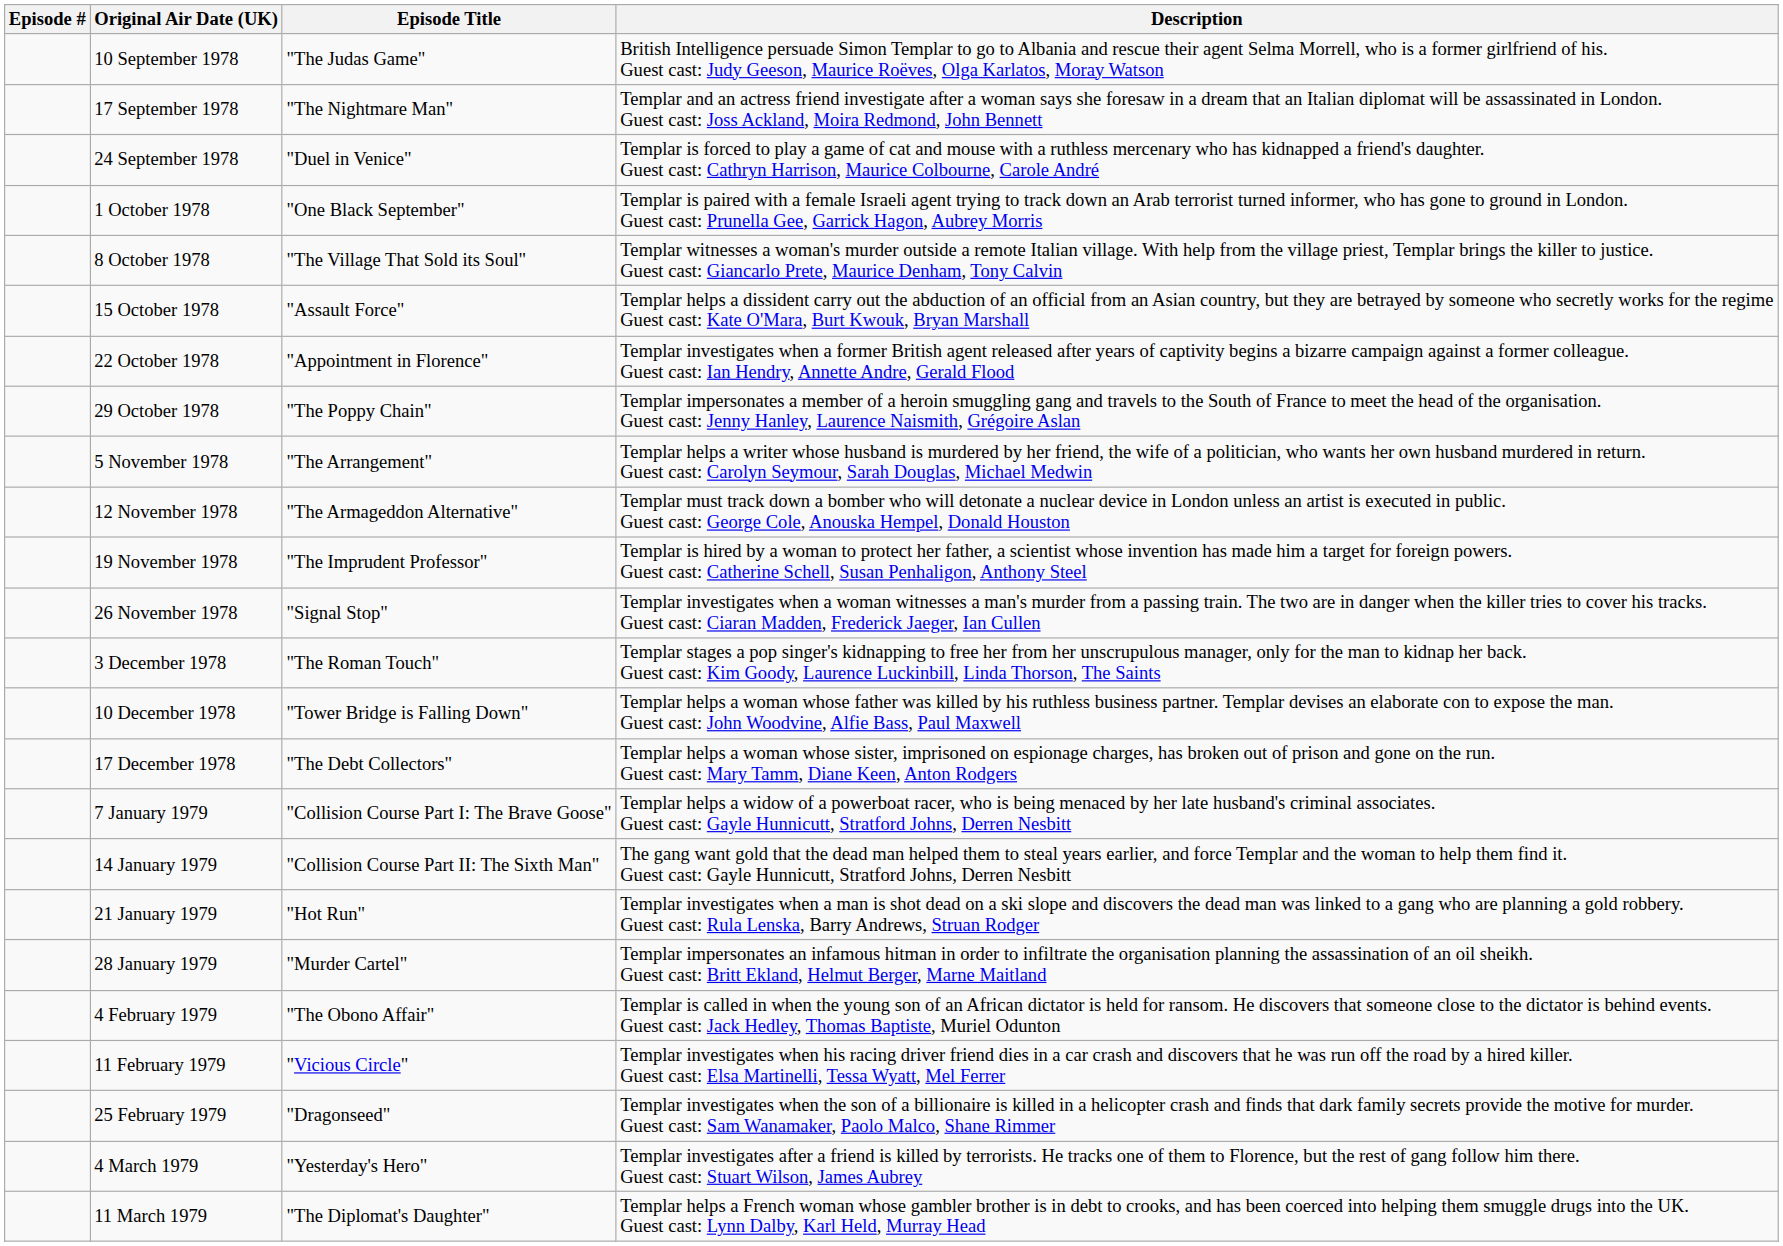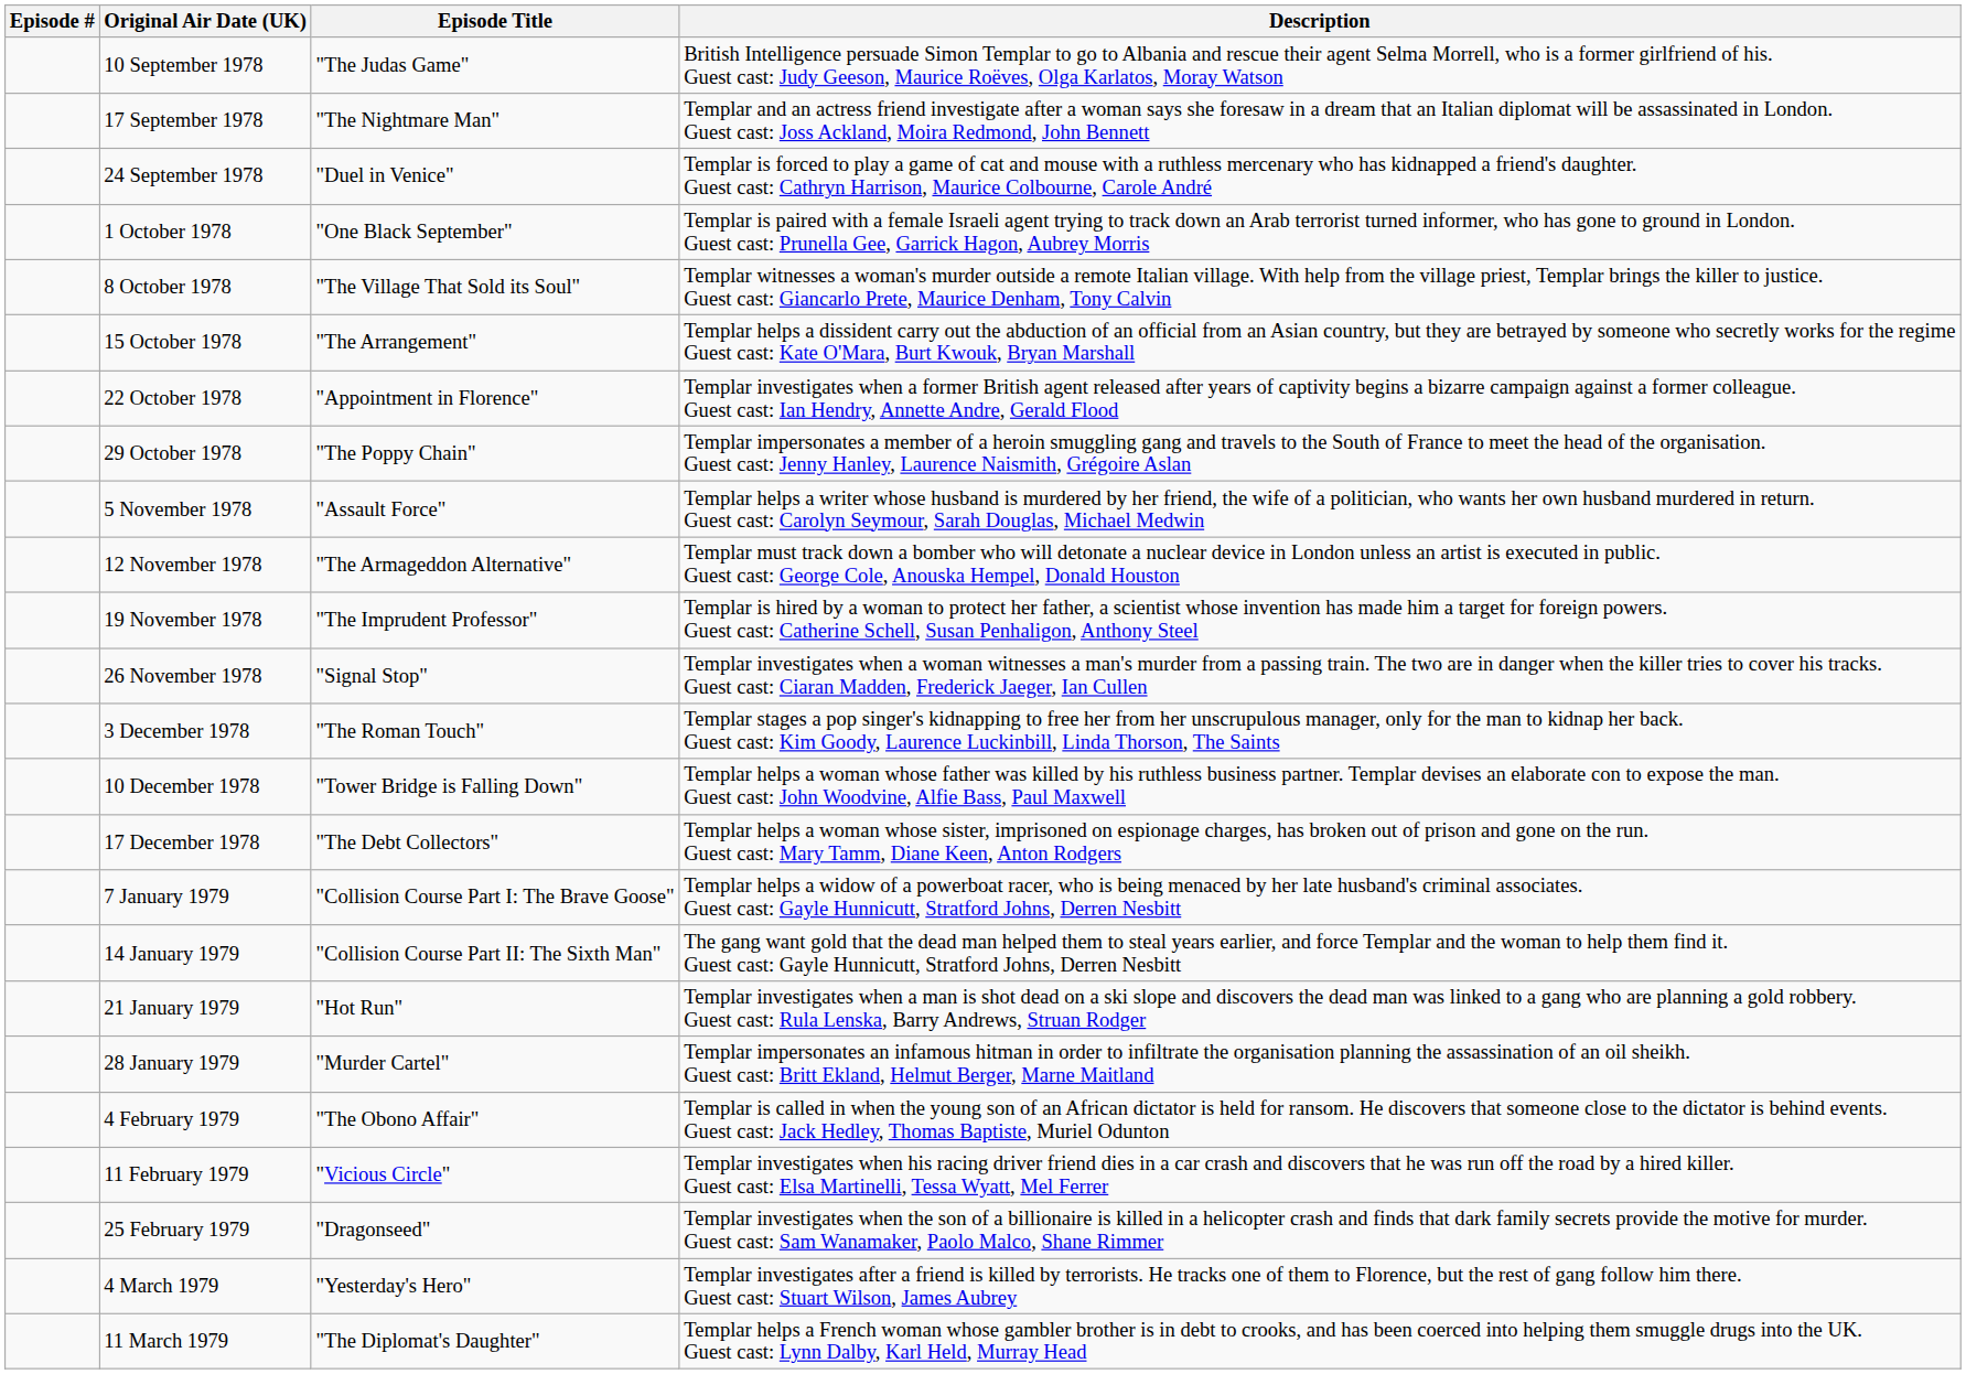 <table class="wikitable">
 <tr>
 <th>Episode #</th>
 <th>Original Air Date (UK)</th>
 <th>Episode Title</th>
 <th>Description</th>
 </tr>
 <tr>
 <td></td>
 <td>10 September 1978</td>
 <td>"The Judas Game"</td>
 <td>British Intelligence persuade Simon Templar to go to Albania and rescue their agent Selma Morrell, who is a former girlfriend of his.<br>Guest cast: <a href='#'>Judy Geeson</a>, <a href='#'>Maurice Roëves</a>, <a href='#'>Olga Karlatos</a>, <a href='#'>Moray Watson</a></td>
 </tr>
 <tr>
 <td></td>
 <td>17 September 1978</td>
 <td>"The Nightmare Man"</td>
 <td>Templar and an actress friend investigate after a woman says she foresaw in a dream that an Italian diplomat will be assassinated in London.<br> Guest cast: <a href='#'>Joss Ackland</a>, <a href='#'>Moira Redmond</a>, <a href='#'>John Bennett</a></td>
 </tr>
 <tr>
 <td></td>
 <td>24 September 1978</td>
 <td>"Duel in Venice"</td>
 <td>Templar is forced to play a game of cat and mouse with a ruthless mercenary who has kidnapped a friend's daughter.<br>Guest cast: <a href='#'>Cathryn Harrison</a>, <a href='#'>Maurice Colbourne</a>, <a href='#'>Carole André</a></td>
 </tr>
 <tr>
 <td></td>
 <td>1 October 1978</td>
 <td>"One Black September"</td>
 <td>Templar is paired with a female Israeli agent trying to track down an Arab terrorist turned informer, who has gone to ground in London.<br>Guest cast: <a href='#'>Prunella Gee</a>, <a href='#'>Garrick Hagon</a>, <a href='#'>Aubrey Morris</a></td>
 </tr>
 <tr>
 <td></td>
 <td>8 October 1978</td>
 <td>"The Village That Sold its Soul"</td>
 <td>Templar witnesses a woman's murder outside a remote Italian village. With help from the village priest, Templar brings the killer to justice.<br>Guest cast: <a href='#'>Giancarlo Prete</a>, <a href='#'>Maurice Denham</a>, <a href='#'>Tony Calvin</a></td>
 </tr>
 <tr>
 <td></td>
 <td>15 October 1978</td>
-<td>"Assault Force"</td>
+<td>"The Arrangement"</td>
 <td>Templar helps a dissident carry out the abduction of an official from an Asian country, but they are betrayed by someone who secretly works for the regime<br>Guest cast: <a href='#'>Kate O'Mara</a>, <a href='#'>Burt Kwouk</a>, <a href='#'>Bryan Marshall</a></td>
 </tr>
 <tr>
 <td></td>
 <td>22 October 1978</td>
 <td>"Appointment in Florence"</td>
 <td>Templar investigates when a former British agent released after years of captivity begins a bizarre campaign against a former colleague.<br>Guest cast: <a href='#'>Ian Hendry</a>, <a href='#'>Annette Andre</a>, <a href='#'>Gerald Flood</a></td>
 </tr>
 <tr>
 <td></td>
 <td>29 October 1978</td>
 <td>"The Poppy Chain"</td>
 <td>Templar impersonates a member of a heroin smuggling gang and travels to the South of France to meet the head of the organisation.<br>Guest cast: <a href='#'>Jenny Hanley</a>, <a href='#'>Laurence Naismith</a>, <a href='#'>Grégoire Aslan</a></td>
 </tr>
 <tr>
 <td></td>
 <td>5 November 1978</td>
-<td>"The Arrangement"</td>
+<td>"Assault Force"</td>
 <td>Templar helps a writer whose husband is murdered by her friend, the wife of a politician, who wants her own husband murdered in return.<br>Guest cast: <a href='#'>Carolyn Seymour</a>, <a href='#'>Sarah Douglas</a>, <a href='#'>Michael Medwin</a></td>
 </tr>
 <tr>
 <td></td>
 <td>12 November 1978</td>
 <td>"The Armageddon Alternative"</td>
 <td>Templar must track down a bomber who will detonate a nuclear device in London unless an artist is executed in public.<br>Guest cast: <a href='#'>George Cole</a>, <a href='#'>Anouska Hempel</a>, <a href='#'>Donald Houston</a></td>
 </tr>
 <tr>
 <td></td>
 <td>19 November 1978</td>
 <td>"The Imprudent Professor"</td>
 <td>Templar is hired by a woman to protect her father, a scientist whose invention has made him a target for foreign powers.<br>Guest cast: <a href='#'>Catherine Schell</a>, <a href='#'>Susan Penhaligon</a>, <a href='#'>Anthony Steel</a></td>
 </tr>
 <tr>
 <td></td>
 <td>26 November 1978</td>
 <td>"Signal Stop"</td>
 <td>Templar investigates when a woman witnesses a man's murder from a passing train. The two are in danger when the killer tries to cover his tracks.<br>Guest cast: <a href='#'>Ciaran Madden</a>, <a href='#'>Frederick Jaeger</a>, <a href='#'>Ian Cullen</a></td>
 </tr>
 <tr>
 <td></td>
 <td>3 December 1978</td>
 <td>"The Roman Touch"</td>
 <td>Templar stages a pop singer's kidnapping to free her from her unscrupulous manager, only for the man to kidnap her back.<br>Guest cast: <a href='#'>Kim Goody</a>, <a href='#'>Laurence Luckinbill</a>, <a href='#'>Linda Thorson</a>, <a href='#'>The Saints</a></td>
 </tr>
 <tr>
 <td></td>
 <td>10 December 1978</td>
 <td>"Tower Bridge is Falling Down"</td>
 <td>Templar helps a woman whose father was killed by his ruthless business partner. Templar devises an elaborate con to expose the man.<br>Guest cast: <a href='#'>John Woodvine</a>, <a href='#'>Alfie Bass</a>, <a href='#'>Paul Maxwell</a></td>
 </tr>
 <tr>
 <td></td>
 <td>17 December 1978</td>
 <td>"The Debt Collectors"</td>
 <td>Templar helps a woman whose sister, imprisoned on espionage charges, has broken out of prison and gone on the run.<br>Guest cast: <a href='#'>Mary Tamm</a>, <a href='#'>Diane Keen</a>, <a href='#'>Anton Rodgers</a></td>
 </tr>
 <tr>
 <td></td>
 <td>7 January 1979</td>
 <td>"Collision Course Part I: The Brave Goose"</td>
 <td>Templar helps a widow of a powerboat racer, who is being menaced by her late husband's criminal associates.<br>Guest cast: <a href='#'>Gayle Hunnicutt</a>, <a href='#'>Stratford Johns</a>, <a href='#'>Derren Nesbitt</a></td>
 </tr>
 <tr>
 <td></td>
 <td>14 January 1979</td>
 <td>"Collision Course Part II: The Sixth Man"</td>
 <td>The gang want gold that the dead man helped them to steal years earlier, and force Templar and the woman to help them find it.<br>Guest cast: Gayle Hunnicutt, Stratford Johns, Derren Nesbitt</td>
 </tr>
 <tr>
 <td></td>
 <td>21 January 1979</td>
 <td>"Hot Run"</td>
 <td>Templar investigates when a man is shot dead on a ski slope and discovers the dead man was linked to a gang who are planning a gold robbery.<br>Guest cast: <a href='#'>Rula Lenska</a>, Barry Andrews, <a href='#'>Struan Rodger</a></td>
 </tr>
 <tr>
 <td></td>
 <td>28 January 1979</td>
 <td>"Murder Cartel"</td>
 <td>Templar impersonates an infamous hitman in order to infiltrate the organisation planning the assassination of an oil sheikh.<br>Guest cast: <a href='#'>Britt Ekland</a>, <a href='#'>Helmut Berger</a>, <a href='#'>Marne Maitland</a></td>
 </tr>
 <tr>
 <td></td>
 <td>4 February 1979</td>
 <td>"The Obono Affair"</td>
 <td>Templar is called in when the young son of an African dictator is held for ransom. He discovers that someone close to the dictator is behind events.<br>Guest cast: <a href='#'>Jack Hedley</a>, <a href='#'>Thomas Baptiste</a>, Muriel Odunton</td>
 </tr>
 <tr>
 <td></td>
 <td>11 February 1979</td>
 <td>"<a href='#'>Vicious Circle</a>"</td>
 <td>Templar investigates when his racing driver friend dies in a car crash and discovers that he was run off the road by a hired killer.<br>Guest cast: <a href='#'>Elsa Martinelli</a>, <a href='#'>Tessa Wyatt</a>, <a href='#'>Mel Ferrer</a></td>
 </tr>
 <tr>
 <td></td>
 <td>25 February 1979</td>
 <td>"Dragonseed"</td>
 <td>Templar investigates when the son of a billionaire is killed in a helicopter crash and finds that dark family secrets provide the motive for murder.<br>Guest cast: <a href='#'>Sam Wanamaker</a>, <a href='#'>Paolo Malco</a>, <a href='#'>Shane Rimmer</a></td>
 </tr>
 <tr>
 <td></td>
 <td>4 March 1979</td>
 <td>"Yesterday's Hero"</td>
 <td>Templar investigates after a friend is killed by terrorists. He tracks one of them to Florence, but the rest of gang follow him there.<br>Guest cast: <a href='#'>Stuart Wilson</a>, <a href='#'>James Aubrey</a></td>
 </tr>
 <tr>
 <td></td>
 <td>11 March 1979</td>
 <td>"The Diplomat's Daughter"</td>
 <td>Templar helps a French woman whose gambler brother is in debt to crooks, and has been coerced into helping them smuggle drugs into the UK.<br>Guest cast: <a href='#'>Lynn Dalby</a>, <a href='#'>Karl Held</a>, <a href='#'>Murray Head</a></td>
 </tr>
 </table>
